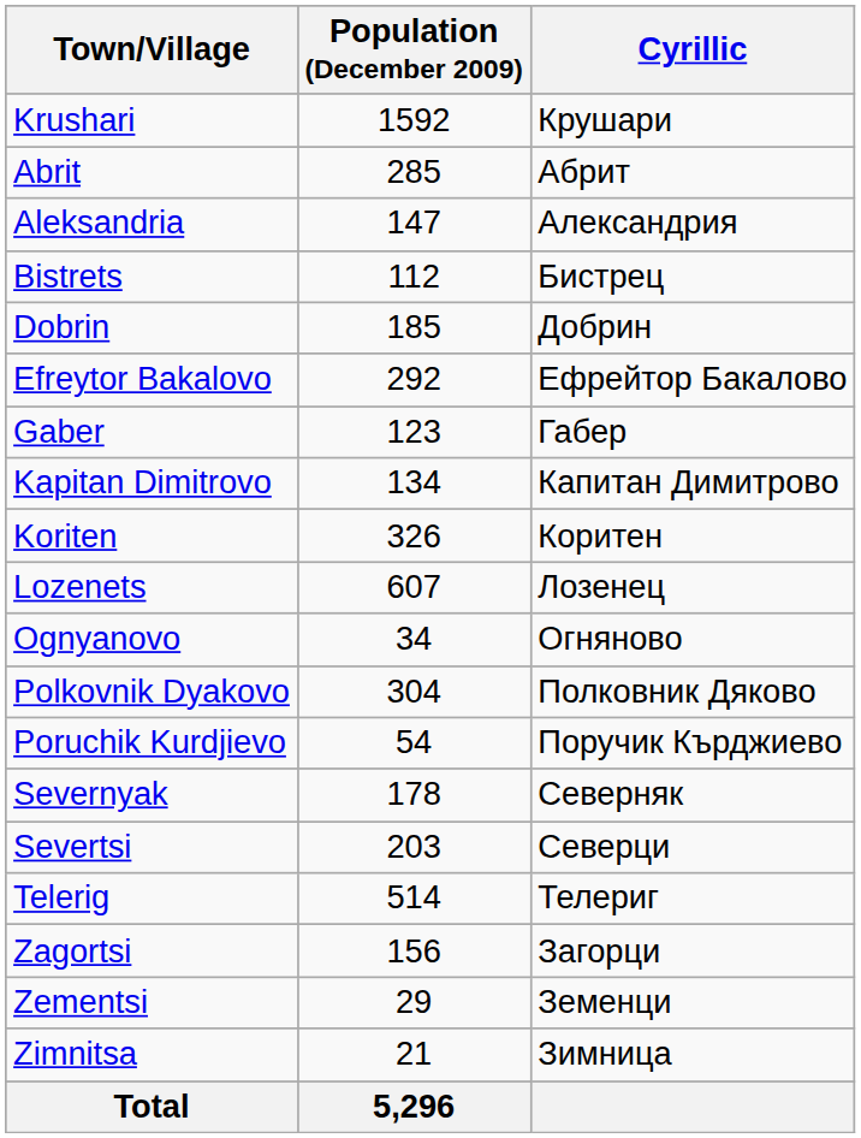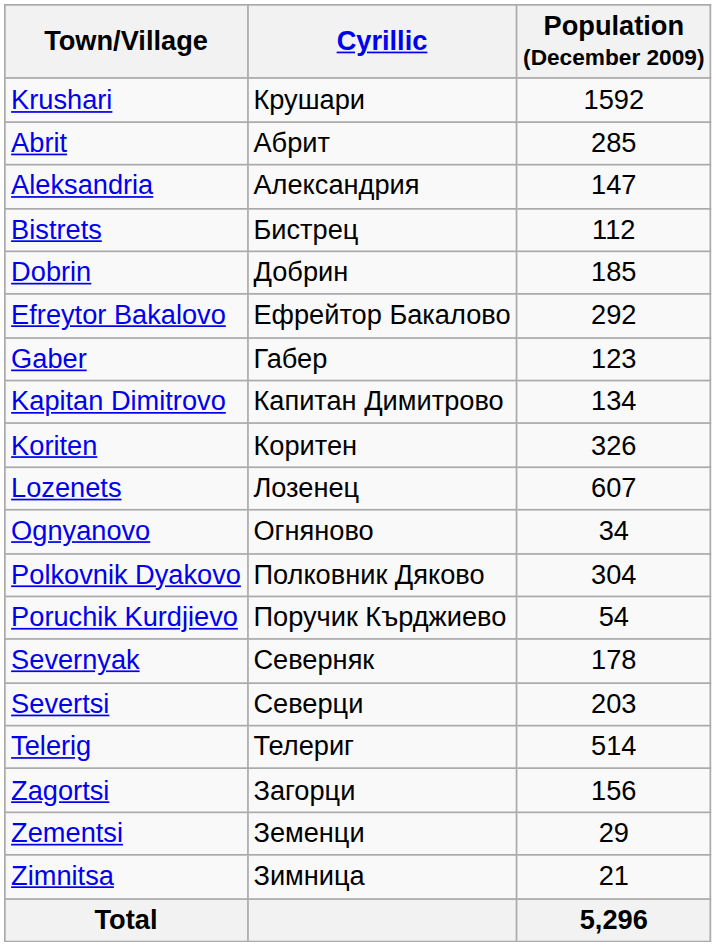 <table class="wikitable sortable">
 <tr>
 <th>Town/Village</th>
+<th><a href='#'>Cyrillic</a></th>
 <th>Population<br><small>(December 2009)</small></th>
-<th><a href='#'>Cyrillic</a></th>
 </tr>
 <tr>
 <td><a href='#'>Krushari</a></td>
+<td>Крушари</td>
 <td align="center">1592</td>
-<td>Крушари</td>
 </tr>
 <tr>
 <td><a href='#'>Abrit</a></td>
+<td>Абрит</td>
 <td align="center">285</td>
-<td>Абрит</td>
 </tr>
 <tr>
 <td><a href='#'>Aleksandria</a></td>
+<td>Александрия</td>
 <td align="center">147</td>
-<td>Александрия</td>
 </tr>
 <tr>
 <td><a href='#'>Bistrets</a></td>
+<td>Бистрец</td>
 <td align="center">112</td>
-<td>Бистрец</td>
 </tr>
 <tr>
 <td><a href='#'>Dobrin</a></td>
+<td>Добрин</td>
 <td align="center">185</td>
-<td>Добрин</td>
 </tr>
 <tr>
 <td><a href='#'>Efreytor Bakalovo</a></td>
+<td>Ефрейтор Бакалово</td>
 <td align="center">292</td>
-<td>Ефрейтор Бакалово</td>
 </tr>
 <tr>
 <td><a href='#'>Gaber</a></td>
+<td>Габер</td>
 <td align="center">123</td>
-<td>Габер</td>
 </tr>
 <tr>
 <td><a href='#'>Kapitan Dimitrovo</a></td>
+<td>Капитан Димитрово</td>
 <td align="center">134</td>
-<td>Капитан Димитрово</td>
 </tr>
 <tr>
 <td><a href='#'>Koriten</a></td>
+<td>Коритен</td>
 <td align="center">326</td>
-<td>Коритен</td>
 </tr>
 <tr>
 <td><a href='#'>Lozenets</a></td>
+<td>Лозенец</td>
 <td align="center">607</td>
-<td>Лозенец</td>
 </tr>
 <tr>
 <td><a href='#'>Ognyanovo</a></td>
+<td>Огняново</td>
 <td align="center">34</td>
-<td>Огняново</td>
 </tr>
 <tr>
 <td><a href='#'>Polkovnik Dyakovo</a></td>
+<td>Полковник Дяково</td>
 <td align="center">304</td>
-<td>Полковник Дяково</td>
 </tr>
 <tr>
 <td><a href='#'>Poruchik Kurdjievo</a></td>
+<td>Поручик Кърджиево</td>
 <td align="center">54</td>
-<td>Поручик Кърджиево</td>
 </tr>
 <tr>
 <td><a href='#'>Severnyak</a></td>
+<td>Северняк</td>
 <td align="center">178</td>
-<td>Северняк</td>
 </tr>
 <tr>
 <td><a href='#'>Severtsi</a></td>
+<td>Северци</td>
 <td align="center">203</td>
-<td>Северци</td>
 </tr>
 <tr>
 <td><a href='#'>Telerig</a></td>
+<td>Телериг</td>
 <td align="center">514</td>
-<td>Телериг</td>
 </tr>
 <tr>
 <td><a href='#'>Zagortsi</a></td>
+<td>Загорци</td>
 <td align="center">156</td>
-<td>Загорци</td>
 </tr>
 <tr>
 <td><a href='#'>Zementsi</a></td>
+<td>Земенци</td>
 <td align="center">29</td>
-<td>Земенци</td>
 </tr>
 <tr>
 <td><a href='#'>Zimnitsa</a></td>
+<td>Зимница</td>
 <td align="center">21</td>
-<td>Зимница</td>
 </tr>
 <tr>
 <th>Total</th>
+<th></th>
 <th align="center">5,296</th>
-<th></th>
 </tr>
 </table>
